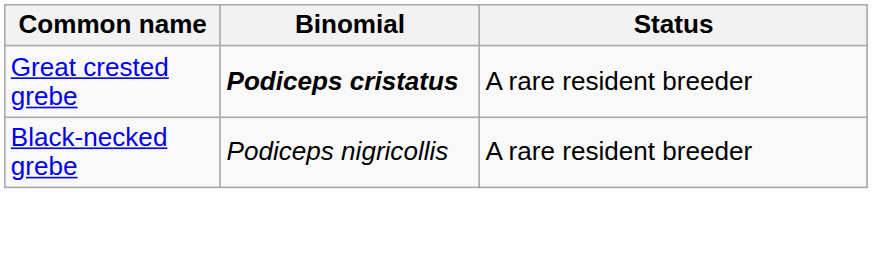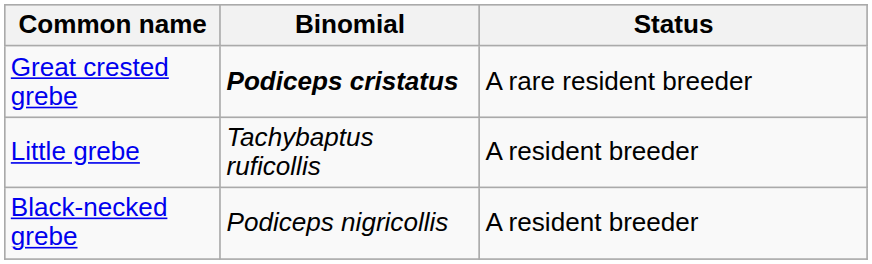 <table width=60% class="wikitable">
 <tr>
 <th width=25%>Common name</th>
 <th width=30%>Binomial</th>
 <th width=45%>Status</th>
 </tr>
 <tr>
 <td><a href='#'>Great crested grebe</a></td>
 <td><strong><em>Podiceps cristatus</em></strong></td>
 <td>A rare resident breeder</td>
 </tr>
 <tr>
+<td><a href='#'>Little grebe</a></td>
+<td><em>Tachybaptus ruficollis</em></td>
+<td>A resident breeder</td>
+</tr>
+<tr>
 <td><a href='#'>Black-necked grebe</a></td>
 <td><em>Podiceps nigricollis</em></td>
-<td>A rare resident breeder</td>
+<td>A resident breeder</td>
 </tr>
 </table>
